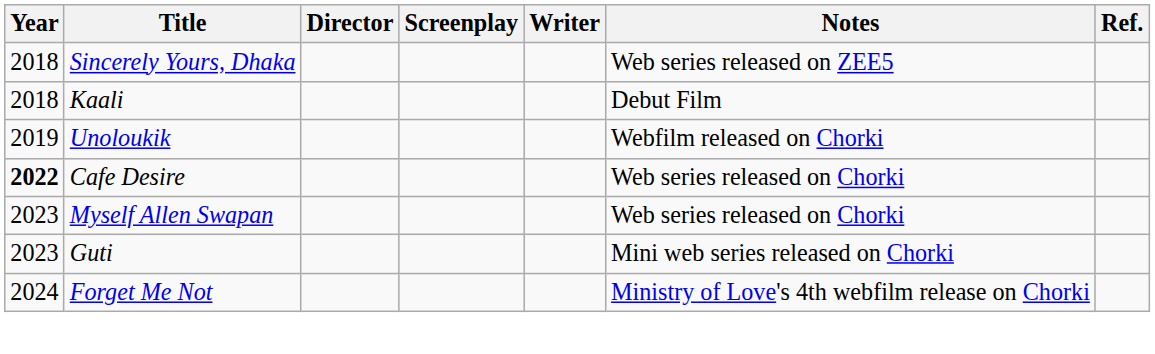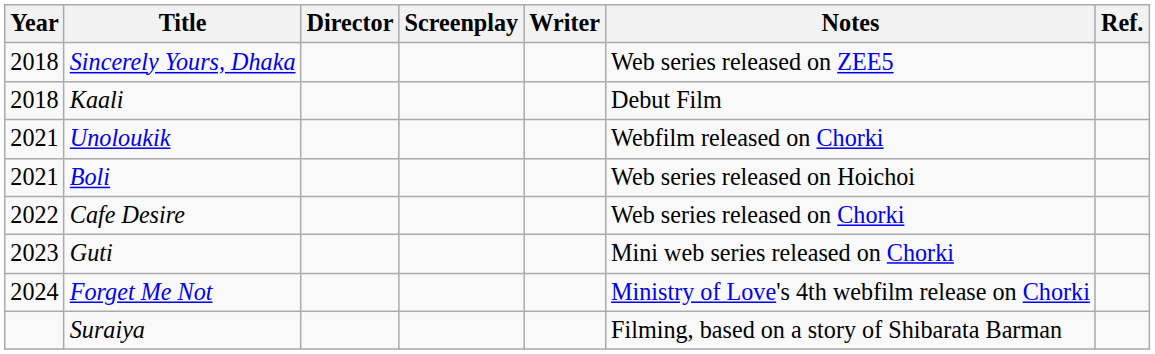 <table class="wikitable">
 <tr>
 <th>Year</th>
 <th>Title</th>
 <th>Director</th>
 <th>Screenplay</th>
 <th>Writer</th>
 <th>Notes</th>
 <th>Ref.</th>
 </tr>
 <tr>
 <td>2018</td>
 <td><em><a href='#'>Sincerely Yours, Dhaka</a></em></td>
 <td></td>
 <td></td>
 <td></td>
 <td>Web series released on <a href='#'>ZEE5</a></td>
 <td></td>
 </tr>
 <tr>
 <td>2018</td>
 <td><em>Kaali</em></td>
 <td></td>
 <td></td>
 <td></td>
 <td>Debut Film</td>
 <td></td>
 </tr>
 <tr>
-<td>2019</td>
+<td>2021</td>
 <td><em><a href='#'>Unoloukik</a></em></td>
 <td></td>
 <td></td>
 <td></td>
 <td>Webfilm released on <a href='#'>Chorki</a></td>
 <td> </td>
 </tr>
 <tr>
-<td><strong>2022</strong></td>
-<td><em>Cafe Desire</em></td>
+<td>2021</td>
+<td><a href='#'><em>Boli</em></a></td>
 <td></td>
 <td></td>
 <td></td>
-<td>Web series released on <a href='#'>Chorki</a></td>
+<td>Web series released on Hoichoi</td>
 <td></td>
 </tr>
 <tr>
-<td>2023</td>
-<td><em><a href='#'>Myself Allen Swapan</a></em></td>
+<td>2022</td>
+<td><em>Cafe Desire</em></td>
 <td></td>
 <td></td>
 <td></td>
 <td>Web series released on <a href='#'>Chorki</a></td>
 <td></td>
 </tr>
 <tr>
 <td>2023</td>
 <td><em>Guti</em></td>
 <td></td>
 <td></td>
 <td></td>
 <td>Mini web series released on <a href='#'>Chorki</a></td>
 <td></td>
 </tr>
 <tr>
 <td>2024</td>
 <td><a href='#'><em>Forget Me Not</em></a></td>
 <td></td>
 <td></td>
 <td></td>
 <td><a href='#'>Ministry of Love</a>'s 4th webfilm release on <a href='#'>Chorki</a></td>
 <td> </td>
 </tr>
+<tr>
+<td></td>
+<td><em>Suraiya</em></td>
+<td></td>
+<td></td>
+<td></td>
+<td>Filming, based on a story of Shibarata Barman</td>
+<td></td>
+</tr>
 </table>
